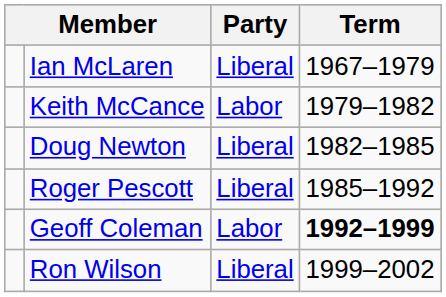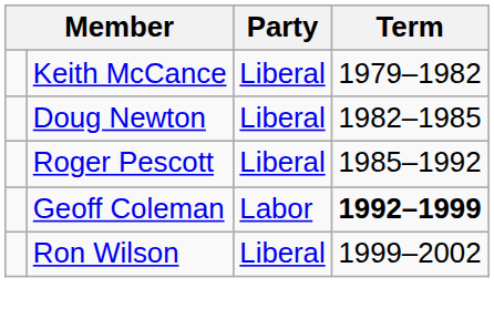 <table class="wikitable">
 <tr>
 <th colspan="2">Member</th>
 <th>Party</th>
 <th>Term</th>
 </tr>
 <tr>
 <td> </td>
-<td><a href='#'>Ian McLaren</a></td>
+<td><a href='#'>Keith McCance</a></td>
 <td><a href='#'>Liberal</a></td>
-<td>1967–1979</td>
-</tr>
-<tr>
-<td> </td>
-<td><a href='#'>Keith McCance</a></td>
-<td><a href='#'>Labor</a></td>
 <td>1979–1982</td>
 </tr>
 <tr>
 <td> </td>
 <td><a href='#'>Doug Newton</a></td>
 <td><a href='#'>Liberal</a></td>
 <td>1982–1985</td>
 </tr>
 <tr>
 <td> </td>
 <td><a href='#'>Roger Pescott</a></td>
 <td><a href='#'>Liberal</a></td>
 <td>1985–1992</td>
 </tr>
 <tr>
 <td> </td>
 <td><a href='#'>Geoff Coleman</a></td>
 <td><a href='#'>Labor</a></td>
 <td><strong>1992–1999</strong></td>
 </tr>
 <tr>
 <td> </td>
 <td><a href='#'>Ron Wilson</a></td>
 <td><a href='#'>Liberal</a></td>
 <td>1999–2002</td>
 </tr>
 </table>
